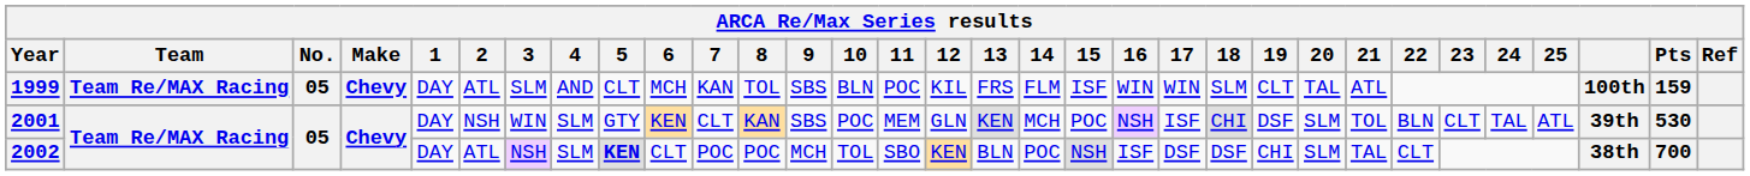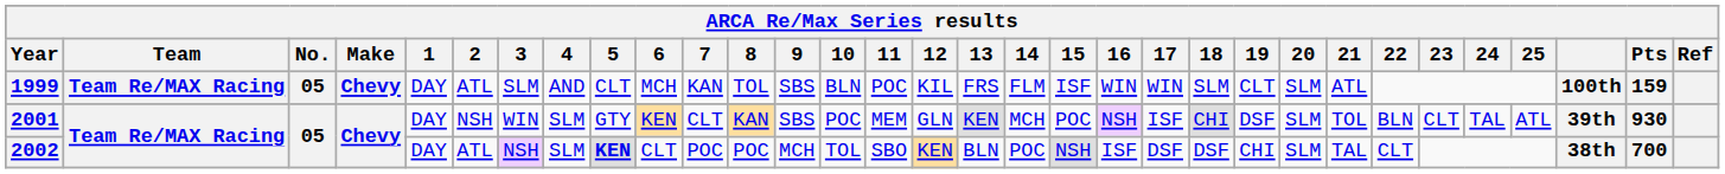 <table class="wikitable" style="text-align:center; font-size:75%">
 <tr>
 <th colspan="32"><a href='#'>ARCA Re/Max Series</a> results</th>
 </tr>
 <tr>
 <th>Year</th>
 <th>Team</th>
 <th>No.</th>
 <th>Make</th>
 <th>1</th>
 <th>2</th>
 <th>3</th>
 <th>4</th>
 <th>5</th>
 <th>6</th>
 <th>7</th>
 <th>8</th>
 <th>9</th>
 <th>10</th>
 <th>11</th>
 <th>12</th>
 <th>13</th>
 <th>14</th>
 <th>15</th>
 <th>16</th>
 <th>17</th>
 <th>18</th>
 <th>19</th>
 <th>20</th>
 <th>21</th>
 <th>22</th>
 <th>23</th>
 <th>24</th>
 <th>25</th>
 <th></th>
 <th>Pts</th>
 <th>Ref</th>
 </tr>
 <tr>
 <th><a href='#'>1999</a></th>
 <th><a href='#'>Team Re/MAX Racing</a></th>
 <th>05</th>
 <th><a href='#'>Chevy</a></th>
 <td style="background:#DFFFDFF;"><a href='#'>DAY</a><br></td>
 <td><a href='#'>ATL</a></td>
 <td><a href='#'>SLM</a></td>
 <td><a href='#'>AND</a></td>
 <td><a href='#'>CLT</a></td>
 <td><a href='#'>MCH</a></td>
 <td><a href='#'>KAN</a></td>
 <td><a href='#'>TOL</a></td>
 <td><a href='#'>SBS</a></td>
 <td><a href='#'>BLN</a></td>
 <td><a href='#'>POC</a></td>
 <td><a href='#'>KIL</a></td>
 <td><a href='#'>FRS</a></td>
 <td><a href='#'>FLM</a></td>
 <td><a href='#'>ISF</a></td>
 <td><a href='#'>WIN</a></td>
 <td><a href='#'>WIN</a></td>
 <td><a href='#'>SLM</a></td>
 <td><a href='#'>CLT</a></td>
-<td><a href='#'>TAL</a></td>
+<td><a href='#'>SLM</a></td>
 <td><a href='#'>ATL</a></td>
 <td colspan=4></td>
 <th>100th</th>
 <th>159</th>
 <th></th>
 </tr>
 <tr>
 <th><a href='#'>2001</a></th>
 <th rowspan=2><a href='#'>Team Re/MAX Racing</a></th>
 <th rowspan=2>05</th>
 <th rowspan=2><a href='#'>Chevy</a></th>
 <td><a href='#'>DAY</a></td>
 <td><a href='#'>NSH</a></td>
 <td><a href='#'>WIN</a></td>
 <td><a href='#'>SLM</a></td>
 <td><a href='#'>GTY</a></td>
 <td style="background:#FFDF9F;"><a href='#'>KEN</a><br></td>
 <td><a href='#'>CLT</a></td>
 <td style="background:#FFDF9F;"><a href='#'>KAN</a><br></td>
 <td><a href='#'>SBS</a></td>
 <td><a href='#'>POC</a></td>
 <td><a href='#'>MEM</a></td>
 <td><a href='#'>GLN</a></td>
 <td style="background:#DFDFDF;"><a href='#'>KEN</a><br></td>
 <td><a href='#'>MCH</a></td>
 <td><a href='#'>POC</a></td>
 <td style="background:#EFCFFF;"><a href='#'>NSH</a><br></td>
 <td><a href='#'>ISF</a></td>
 <td style="background:#DFDFDF;"><a href='#'>CHI</a><br></td>
 <td><a href='#'>DSF</a></td>
 <td><a href='#'>SLM</a></td>
 <td><a href='#'>TOL</a></td>
 <td><a href='#'>BLN</a></td>
 <td><a href='#'>CLT</a></td>
 <td><a href='#'>TAL</a></td>
 <td><a href='#'>ATL</a></td>
 <th>39th</th>
-<th>530</th>
+<th>930</th>
 <th></th>
 </tr>
 <tr>
 <th><a href='#'>2002</a></th>
 <td><a href='#'>DAY</a></td>
 <td><a href='#'>ATL</a></td>
 <td style="background:#EFCFFF;"><a href='#'>NSH</a><br></td>
 <td><a href='#'>SLM</a></td>
 <td style="background:#DFDFDF;"><strong><a href='#'>KEN</a></strong><br></td>
 <td><a href='#'>CLT</a></td>
 <td><a href='#'>POC</a></td>
 <td><a href='#'>POC</a></td>
 <td><a href='#'>MCH</a></td>
 <td><a href='#'>TOL</a></td>
 <td><a href='#'>SBO</a></td>
 <td style="background:#FFDF9F;"><a href='#'>KEN</a><br></td>
 <td><a href='#'>BLN</a></td>
 <td><a href='#'>POC</a></td>
 <td style="background:#DFDFDF;"><a href='#'>NSH</a><br></td>
 <td><a href='#'>ISF</a></td>
 <td><a href='#'>DSF</a></td>
 <td><a href='#'>DSF</a></td>
 <td><a href='#'>CHI</a></td>
 <td><a href='#'>SLM</a></td>
 <td><a href='#'>TAL</a></td>
 <td><a href='#'>CLT</a></td>
 <td colspan=3></td>
 <th>38th</th>
 <th>700</th>
 <th></th>
 </tr>
 </table>
